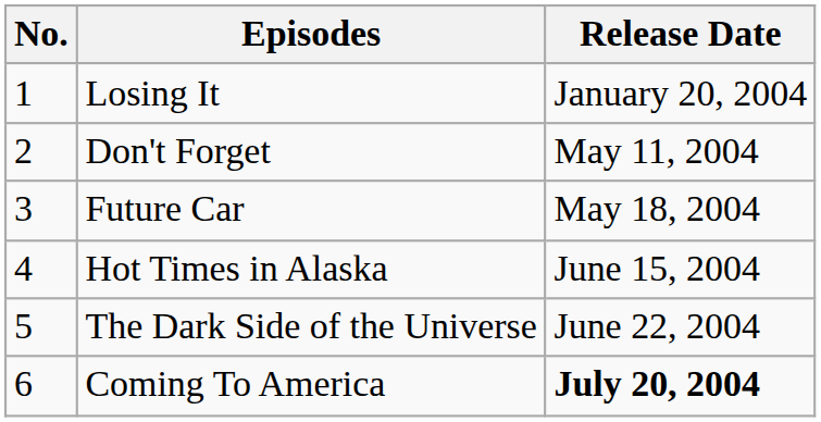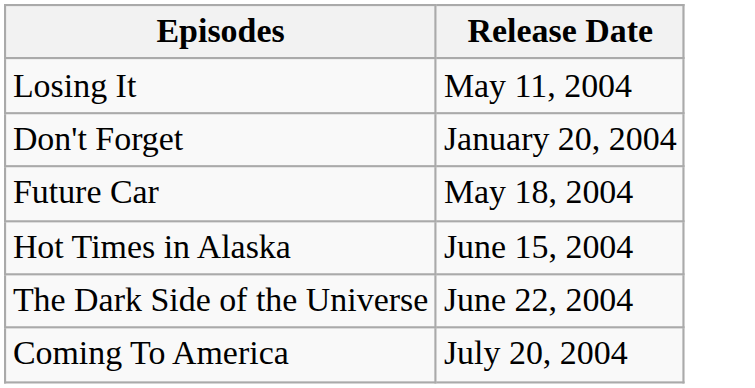 <table class="wikitable">
 <tr>
-<th>No.</th>
 <th>Episodes</th>
 <th>Release Date</th>
 </tr>
 <tr>
-<td>1</td>
 <td>Losing It</td>
+<td>May 11, 2004</td>
+</tr>
+<tr>
+<td>Don't Forget</td>
 <td>January 20, 2004</td>
 </tr>
 <tr>
-<td>2</td>
-<td>Don't Forget</td>
-<td>May 11, 2004</td>
-</tr>
-<tr>
-<td>3</td>
 <td>Future Car</td>
 <td>May 18, 2004</td>
 </tr>
 <tr>
-<td>4</td>
 <td>Hot Times in Alaska</td>
 <td>June 15, 2004</td>
 </tr>
 <tr>
-<td>5</td>
 <td>The Dark Side of the Universe</td>
 <td>June 22, 2004</td>
 </tr>
 <tr>
-<td>6</td>
 <td>Coming To America</td>
-<td><strong>July 20, 2004</strong></td>
+<td>July 20, 2004</td>
 </tr>
 </table>
